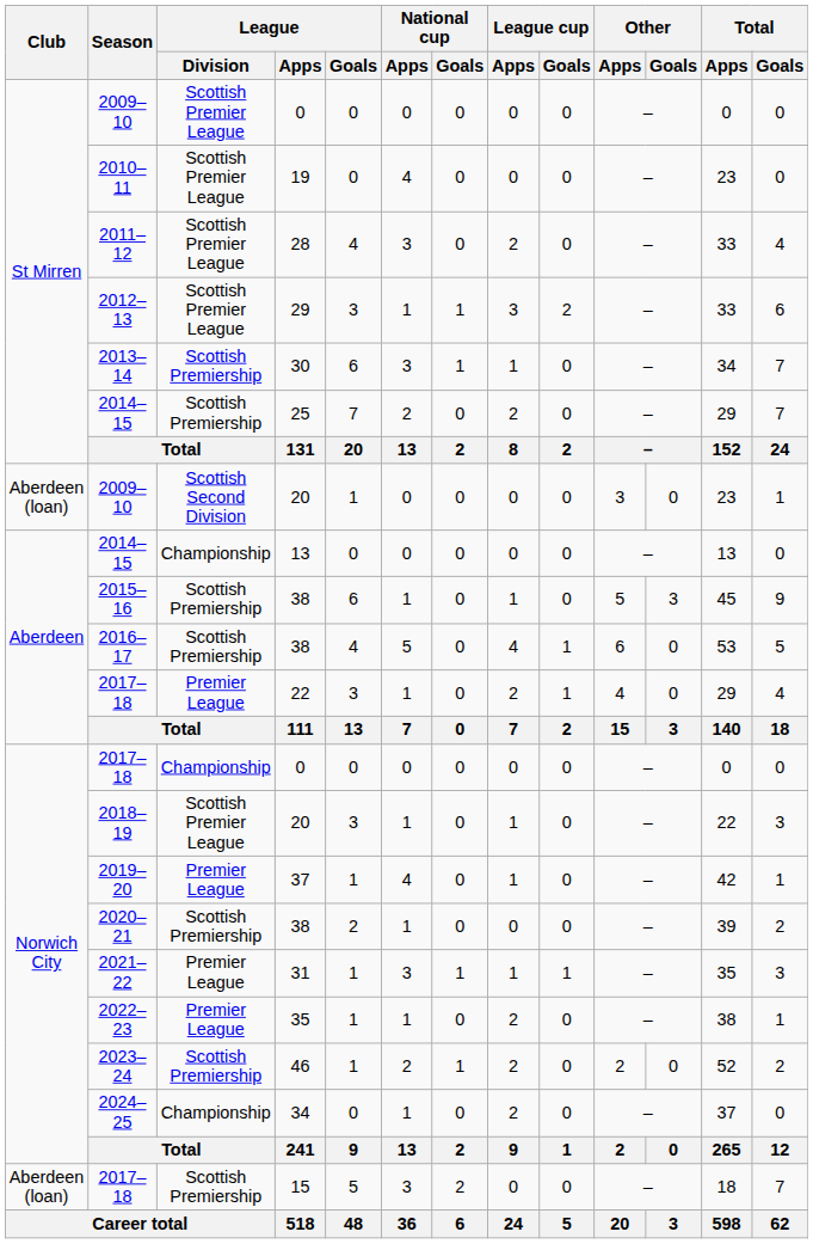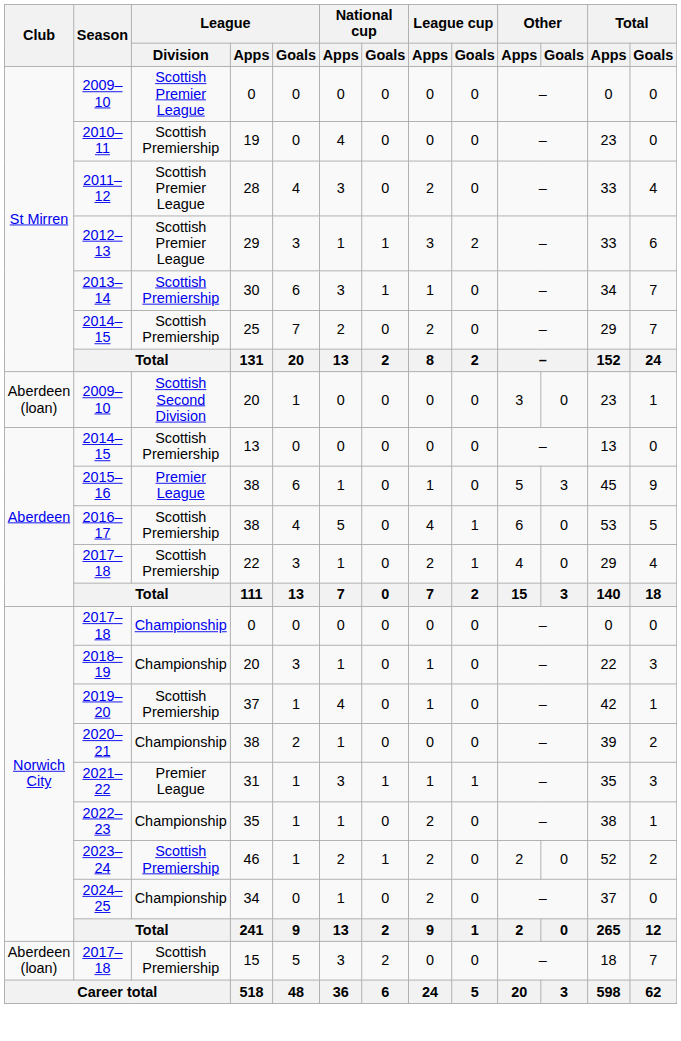 <table class="wikitable" style="text-align: center">
 <tr>
 <th rowspan="2">Club</th>
 <th rowspan="2">Season</th>
 <th colspan="3">League</th>
 <th colspan="2">National cup</th>
 <th colspan="2">League cup</th>
 <th colspan="2">Other</th>
 <th colspan="2">Total</th>
 </tr>
 <tr>
 <th>Division</th>
 <th>Apps</th>
 <th>Goals</th>
 <th>Apps</th>
 <th>Goals</th>
 <th>Apps</th>
 <th>Goals</th>
 <th>Apps</th>
 <th>Goals</th>
 <th>Apps</th>
 <th>Goals</th>
 </tr>
 <tr>
 <td rowspan="7"><a href='#'>St Mirren</a></td>
 <td><a href='#'>2009–10</a></td>
 <td><a href='#'>Scottish Premier League</a></td>
 <td>0</td>
 <td>0</td>
 <td>0</td>
 <td>0</td>
 <td>0</td>
 <td>0</td>
 <td colspan="2">–</td>
 <td>0</td>
 <td>0</td>
 </tr>
 <tr>
 <td><a href='#'>2010–11</a></td>
-<td>Scottish Premier League</td>
+<td>Scottish Premiership</td>
 <td>19</td>
 <td>0</td>
 <td>4</td>
 <td>0</td>
 <td>0</td>
 <td>0</td>
 <td colspan="2">–</td>
 <td>23</td>
 <td>0</td>
 </tr>
 <tr>
 <td><a href='#'>2011–12</a></td>
 <td>Scottish Premier League</td>
 <td>28</td>
 <td>4</td>
 <td>3</td>
 <td>0</td>
 <td>2</td>
 <td>0</td>
 <td colspan="2">–</td>
 <td>33</td>
 <td>4</td>
 </tr>
 <tr>
 <td><a href='#'>2012–13</a></td>
 <td>Scottish Premier League</td>
 <td>29</td>
 <td>3</td>
 <td>1</td>
 <td>1</td>
 <td>3</td>
 <td>2</td>
 <td colspan="2">–</td>
 <td>33</td>
 <td>6</td>
 </tr>
 <tr>
 <td><a href='#'>2013–14</a></td>
 <td><a href='#'>Scottish Premiership</a></td>
 <td>30</td>
 <td>6</td>
 <td>3</td>
 <td>1</td>
 <td>1</td>
 <td>0</td>
 <td colspan="2">–</td>
 <td>34</td>
 <td>7</td>
 </tr>
 <tr>
 <td><a href='#'>2014–15</a></td>
 <td>Scottish Premiership</td>
 <td>25</td>
 <td>7</td>
 <td>2</td>
 <td>0</td>
 <td>2</td>
 <td>0</td>
 <td colspan="2">–</td>
 <td>29</td>
 <td>7</td>
 </tr>
 <tr>
 <th colspan=2>Total</th>
 <th>131</th>
 <th>20</th>
 <th>13</th>
 <th>2</th>
 <th>8</th>
 <th>2</th>
 <th colspan="2">–</th>
 <th>152</th>
 <th>24</th>
 </tr>
 <tr>
 <td>Aberdeen (loan)</td>
 <td><a href='#'>2009–10</a></td>
 <td><a href='#'>Scottish Second Division</a></td>
 <td>20</td>
 <td>1</td>
 <td>0</td>
 <td>0</td>
 <td>0</td>
 <td>0</td>
 <td>3</td>
 <td>0</td>
 <td>23</td>
 <td>1</td>
 </tr>
 <tr>
 <td rowspan="5"><a href='#'>Aberdeen</a></td>
 <td><a href='#'>2014–15</a></td>
-<td>Championship</td>
+<td>Scottish Premiership</td>
 <td>13</td>
 <td>0</td>
 <td>0</td>
 <td>0</td>
 <td>0</td>
 <td>0</td>
 <td colspan="2">–</td>
 <td>13</td>
 <td>0</td>
 </tr>
 <tr>
 <td><a href='#'>2015–16</a></td>
-<td>Scottish Premiership</td>
+<td><a href='#'>Premier League</a></td>
 <td>38</td>
 <td>6</td>
 <td>1</td>
 <td>0</td>
 <td>1</td>
 <td>0</td>
 <td>5</td>
 <td>3</td>
 <td>45</td>
 <td>9</td>
 </tr>
 <tr>
 <td><a href='#'>2016–17</a></td>
 <td>Scottish Premiership</td>
 <td>38</td>
 <td>4</td>
 <td>5</td>
 <td>0</td>
 <td>4</td>
 <td>1</td>
 <td>6</td>
 <td>0</td>
 <td>53</td>
 <td>5</td>
 </tr>
 <tr>
 <td><a href='#'>2017–18</a></td>
-<td><a href='#'>Premier League</a></td>
+<td>Scottish Premiership</td>
 <td>22</td>
 <td>3</td>
 <td>1</td>
 <td>0</td>
 <td>2</td>
 <td>1</td>
 <td>4</td>
 <td>0</td>
 <td>29</td>
 <td>4</td>
 </tr>
 <tr>
 <th colspan=2>Total</th>
 <th>111</th>
 <th>13</th>
 <th>7</th>
 <th>0</th>
 <th>7</th>
 <th>2</th>
 <th>15</th>
 <th>3</th>
 <th>140</th>
 <th>18</th>
 </tr>
 <tr>
 <td rowspan=9><a href='#'>Norwich City</a></td>
 <td><a href='#'>2017–18</a></td>
 <td><a href='#'>Championship</a></td>
 <td>0</td>
 <td>0</td>
 <td>0</td>
 <td>0</td>
 <td>0</td>
 <td>0</td>
 <td colspan="2">–</td>
 <td>0</td>
 <td>0</td>
 </tr>
 <tr>
 <td><a href='#'>2018–19</a></td>
-<td>Scottish Premier League</td>
+<td>Championship</td>
 <td>20</td>
 <td>3</td>
 <td>1</td>
 <td>0</td>
 <td>1</td>
 <td>0</td>
 <td colspan="2">–</td>
 <td>22</td>
 <td>3</td>
 </tr>
 <tr>
 <td><a href='#'>2019–20</a></td>
-<td><a href='#'>Premier League</a></td>
+<td>Scottish Premiership</td>
 <td>37</td>
 <td>1</td>
 <td>4</td>
 <td>0</td>
 <td>1</td>
 <td>0</td>
 <td colspan="2">–</td>
 <td>42</td>
 <td>1</td>
 </tr>
 <tr>
 <td><a href='#'>2020–21</a></td>
-<td>Scottish Premiership</td>
+<td>Championship</td>
 <td>38</td>
 <td>2</td>
 <td>1</td>
 <td>0</td>
 <td>0</td>
 <td>0</td>
 <td colspan="2">–</td>
 <td>39</td>
 <td>2</td>
 </tr>
 <tr>
 <td><a href='#'>2021–22</a></td>
 <td>Premier League</td>
 <td>31</td>
 <td>1</td>
 <td>3</td>
 <td>1</td>
 <td>1</td>
 <td>1</td>
 <td colspan="2">–</td>
 <td>35</td>
 <td>3</td>
 </tr>
 <tr>
 <td><a href='#'>2022–23</a></td>
-<td><a href='#'>Premier League</a></td>
+<td>Championship</td>
 <td>35</td>
 <td>1</td>
 <td>1</td>
 <td>0</td>
 <td>2</td>
 <td>0</td>
 <td colspan="2">–</td>
 <td>38</td>
 <td>1</td>
 </tr>
 <tr>
 <td><a href='#'>2023–24</a></td>
 <td><a href='#'>Scottish Premiership</a></td>
 <td>46</td>
 <td>1</td>
 <td>2</td>
 <td>1</td>
 <td>2</td>
 <td>0</td>
 <td>2</td>
 <td>0</td>
 <td>52</td>
 <td>2</td>
 </tr>
 <tr>
 <td><a href='#'>2024–25</a></td>
 <td>Championship</td>
 <td>34</td>
 <td>0</td>
 <td>1</td>
 <td>0</td>
 <td>2</td>
 <td>0</td>
 <td colspan="2">–</td>
 <td>37</td>
 <td>0</td>
 </tr>
 <tr>
 <th colspan=2>Total</th>
 <th>241</th>
 <th>9</th>
 <th>13</th>
 <th>2</th>
 <th>9</th>
 <th>1</th>
 <th>2</th>
 <th>0</th>
 <th>265</th>
 <th>12</th>
 </tr>
 <tr>
 <td>Aberdeen (loan)</td>
 <td><a href='#'>2017–18</a></td>
 <td>Scottish Premiership</td>
 <td>15</td>
 <td>5</td>
 <td>3</td>
 <td>2</td>
 <td>0</td>
 <td>0</td>
 <td colspan="2">–</td>
 <td>18</td>
 <td>7</td>
 </tr>
 <tr>
 <th colspan="3">Career total</th>
 <th>518</th>
 <th>48</th>
 <th>36</th>
 <th>6</th>
 <th>24</th>
 <th>5</th>
 <th>20</th>
 <th>3</th>
 <th>598</th>
 <th>62</th>
 </tr>
 </table>
